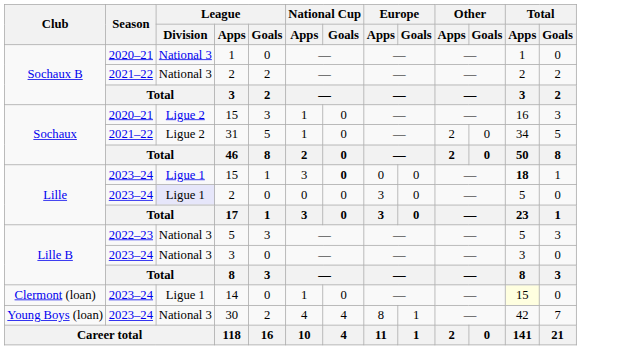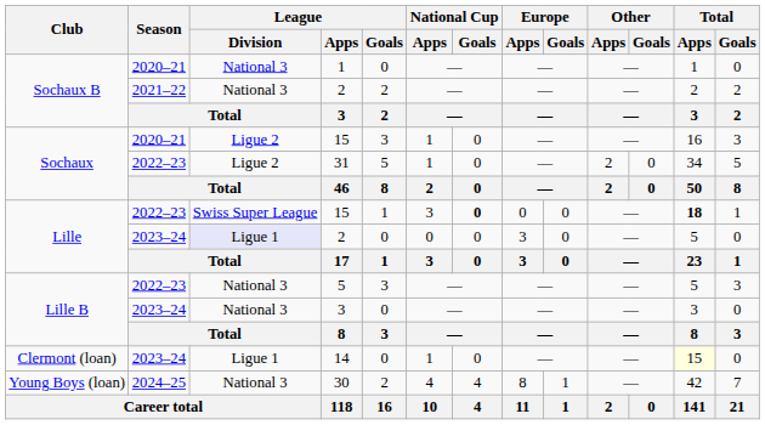 <table class="wikitable" style="text-align:center">
 <tr>
 <th rowspan="2">Club</th>
 <th rowspan="2">Season</th>
 <th colspan="3">League</th>
 <th colspan="2">National Cup</th>
 <th colspan="2">Europe</th>
 <th colspan="2">Other</th>
 <th colspan="2">Total</th>
 </tr>
 <tr>
 <th>Division</th>
 <th>Apps</th>
 <th>Goals</th>
 <th>Apps</th>
 <th>Goals</th>
 <th>Apps</th>
 <th>Goals</th>
 <th>Apps</th>
 <th>Goals</th>
 <th>Apps</th>
 <th>Goals</th>
 </tr>
 <tr>
 <td rowspan="3"><a href='#'>Sochaux B</a></td>
 <td><a href='#'>2020–21</a></td>
 <td><a href='#'>National 3</a></td>
 <td>1</td>
 <td>0</td>
 <td colspan="2">—</td>
 <td colspan="2">—</td>
 <td colspan="2">—</td>
 <td>1</td>
 <td>0</td>
 </tr>
 <tr>
 <td><a href='#'>2021–22</a></td>
 <td>National 3</td>
 <td>2</td>
 <td>2</td>
 <td colspan="2">—</td>
 <td colspan="2">—</td>
 <td colspan="2">—</td>
 <td>2</td>
 <td>2</td>
 </tr>
 <tr>
 <th colspan="2">Total</th>
 <th>3</th>
 <th>2</th>
 <th colspan="2">—</th>
 <th colspan="2">—</th>
 <th colspan="2">—</th>
 <th>3</th>
 <th>2</th>
 </tr>
 <tr>
 <td rowspan="3"><a href='#'>Sochaux</a></td>
 <td><a href='#'>2020–21</a></td>
 <td><a href='#'>Ligue 2</a></td>
 <td>15</td>
 <td>3</td>
 <td>1</td>
 <td>0</td>
 <td colspan="2">—</td>
 <td colspan="2">—</td>
 <td>16</td>
 <td>3</td>
 </tr>
 <tr>
-<td><a href='#'>2021–22</a></td>
+<td><a href='#'>2022–23</a></td>
 <td>Ligue 2</td>
 <td>31</td>
 <td>5</td>
 <td>1</td>
 <td>0</td>
 <td colspan="2">—</td>
 <td>2</td>
 <td>0</td>
 <td>34</td>
 <td>5</td>
 </tr>
 <tr>
 <th colspan="2">Total</th>
 <th>46</th>
 <th>8</th>
 <th>2</th>
 <th>0</th>
 <th colspan="2">—</th>
 <th>2</th>
 <th>0</th>
 <th>50</th>
 <th>8</th>
 </tr>
 <tr>
 <td rowspan="3"><a href='#'>Lille</a></td>
-<td><a href='#'>2023–24</a></td>
-<td><a href='#'>Ligue 1</a></td>
+<td><a href='#'>2022–23</a></td>
+<td><a href='#'>Swiss Super League</a></td>
 <td>15</td>
 <td>1</td>
 <td>3</td>
 <td><strong>0</strong></td>
 <td>0</td>
 <td>0</td>
 <td colspan="2">—</td>
 <td><strong>18</strong></td>
 <td>1</td>
 </tr>
 <tr>
 <td><a href='#'>2023–24</a></td>
 <td style="background: lavender;">Ligue 1</td>
 <td>2</td>
 <td>0</td>
 <td>0</td>
 <td>0</td>
 <td>3</td>
 <td>0</td>
 <td colspan="2">—</td>
 <td>5</td>
 <td>0</td>
 </tr>
 <tr>
 <th colspan="2">Total</th>
 <th>17</th>
 <th>1</th>
 <th>3</th>
 <th>0</th>
 <th>3</th>
 <th>0</th>
 <th colspan="2">—</th>
 <th>23</th>
 <th>1</th>
 </tr>
 <tr>
 <td rowspan="3"><a href='#'>Lille B</a></td>
 <td><a href='#'>2022–23</a></td>
 <td>National 3</td>
 <td>5</td>
 <td>3</td>
 <td colspan="2">—</td>
 <td colspan="2">—</td>
 <td colspan="2">—</td>
 <td>5</td>
 <td>3</td>
 </tr>
 <tr>
 <td><a href='#'>2023–24</a></td>
 <td>National 3</td>
 <td>3</td>
 <td>0</td>
 <td colspan="2">—</td>
 <td colspan="2">—</td>
 <td colspan="2">—</td>
 <td>3</td>
 <td>0</td>
 </tr>
 <tr>
 <th colspan="2">Total</th>
 <th>8</th>
 <th>3</th>
 <th colspan="2">—</th>
 <th colspan="2">—</th>
 <th colspan="2">—</th>
 <th>8</th>
 <th>3</th>
 </tr>
 <tr>
 <td><a href='#'>Clermont</a> (loan)</td>
 <td><a href='#'>2023–24</a></td>
 <td>Ligue 1</td>
 <td>14</td>
 <td>0</td>
 <td>1</td>
 <td>0</td>
 <td colspan="2">—</td>
 <td colspan="2">—</td>
 <td style="background: lightyellow;">15</td>
 <td>0</td>
 </tr>
 <tr>
 <td><a href='#'>Young Boys</a> (loan)</td>
-<td><a href='#'>2023–24</a></td>
+<td><a href='#'>2024–25</a></td>
 <td>National 3</td>
 <td>30</td>
 <td>2</td>
 <td>4</td>
 <td>4</td>
 <td>8</td>
 <td>1</td>
 <td colspan="2">—</td>
 <td>42</td>
 <td>7</td>
 </tr>
 <tr>
 <th colspan="3">Career total</th>
 <th>118</th>
 <th>16</th>
 <th>10</th>
 <th>4</th>
 <th>11</th>
 <th>1</th>
 <th>2</th>
 <th>0</th>
 <th>141</th>
 <th>21</th>
 </tr>
 </table>
